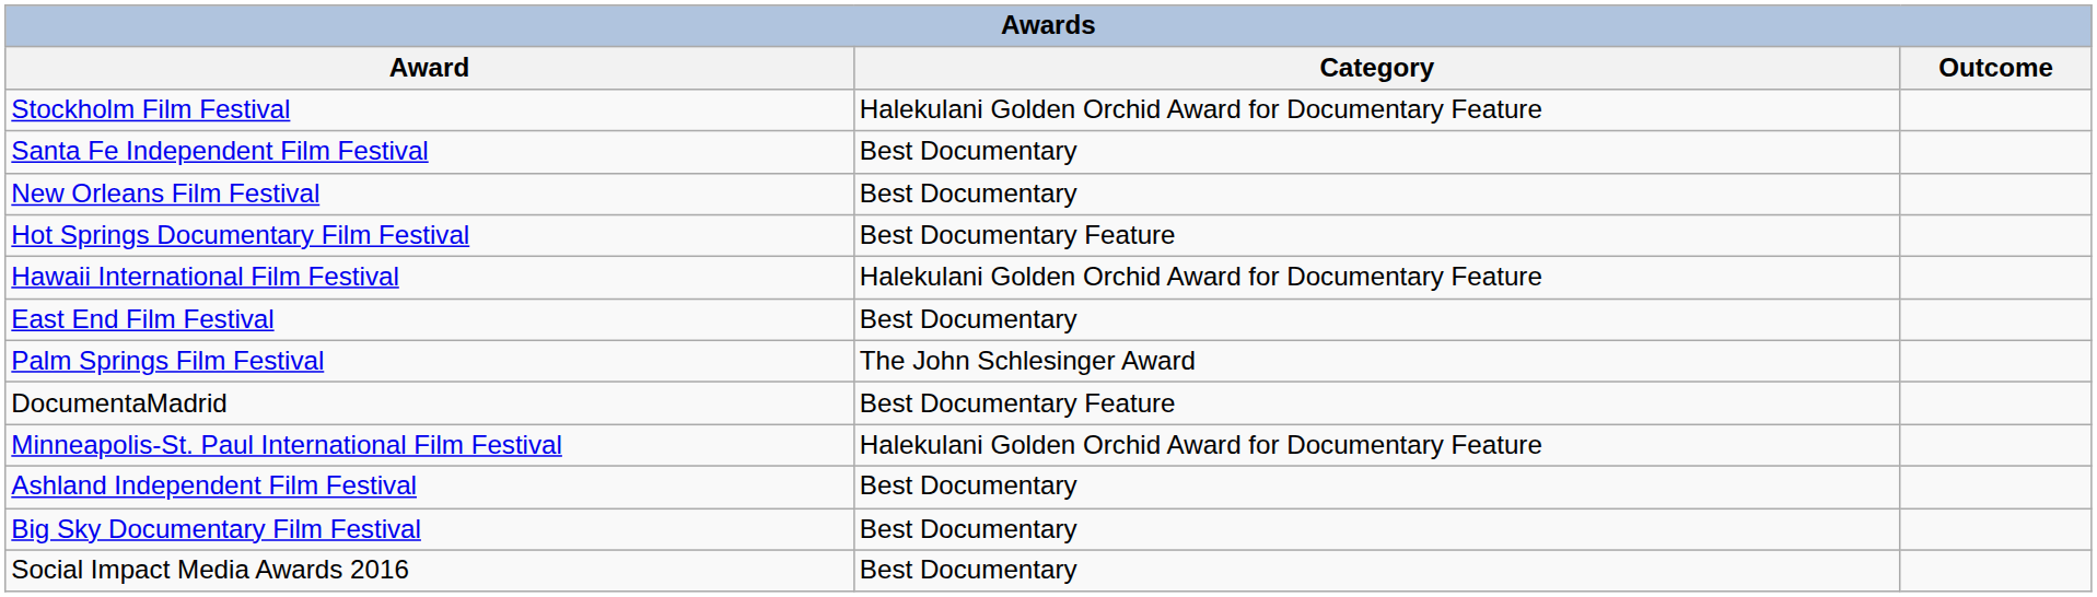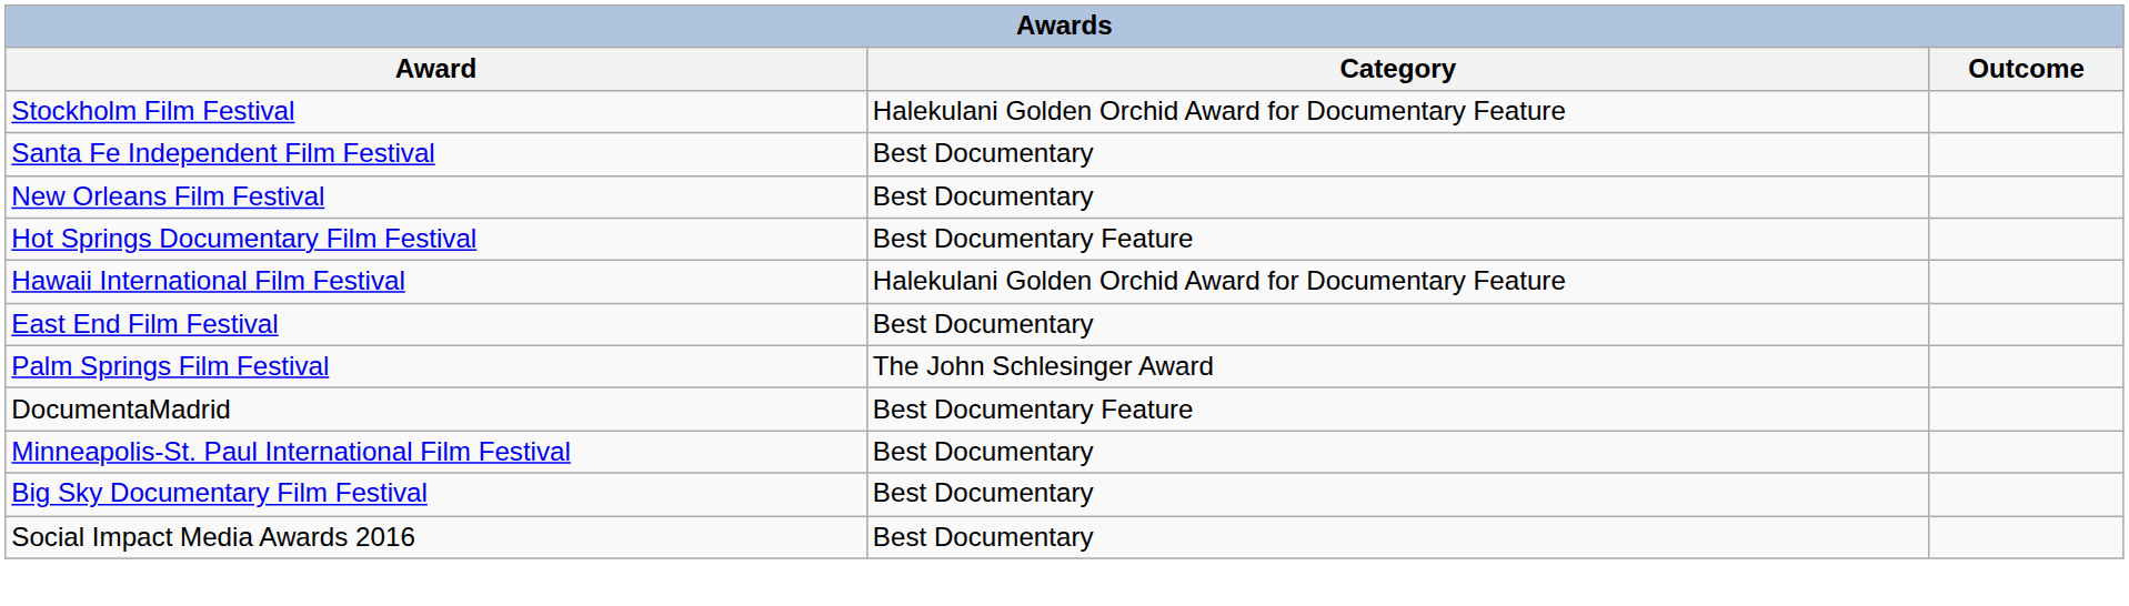 <table class="wikitable" width="100%">
 <tr style="background:#ccc; text-align:center;">
 <th colspan="3" style="background: LightSteelBlue;">Awards</th>
 </tr>
 <tr style="background:#ccc; text-align:center;">
 <th>Award</th>
 <th>Category</th>
 <th>Outcome</th>
 </tr>
 <tr>
 <td><a href='#'>Stockholm Film Festival</a></td>
 <td>Halekulani Golden Orchid Award for Documentary Feature</td>
 <td></td>
 </tr>
 <tr>
 <td><a href='#'>Santa Fe Independent Film Festival</a></td>
 <td>Best Documentary</td>
 <td></td>
 </tr>
 <tr>
 <td><a href='#'>New Orleans Film Festival</a></td>
 <td>Best Documentary</td>
 <td></td>
 </tr>
 <tr>
 <td><a href='#'>Hot Springs Documentary Film Festival</a></td>
 <td>Best Documentary Feature</td>
 <td></td>
 </tr>
 <tr>
 <td><a href='#'>Hawaii International Film Festival</a></td>
 <td>Halekulani Golden Orchid Award for Documentary Feature</td>
 <td></td>
 </tr>
 <tr>
 <td><a href='#'>East End Film Festival</a></td>
 <td>Best Documentary</td>
 <td></td>
 </tr>
 <tr>
 <td><a href='#'>Palm Springs Film Festival</a></td>
 <td>The John Schlesinger Award</td>
 <td></td>
 </tr>
 <tr>
 <td>DocumentaMadrid</td>
 <td>Best Documentary Feature</td>
 <td></td>
 </tr>
 <tr>
 <td><a href='#'>Minneapolis-St. Paul International Film Festival</a></td>
-<td>Halekulani Golden Orchid Award for Documentary Feature</td>
-<td></td>
-</tr>
-<tr>
-<td><a href='#'>Ashland Independent Film Festival</a></td>
 <td>Best Documentary</td>
 <td></td>
 </tr>
 <tr>
 <td><a href='#'>Big Sky Documentary Film Festival</a></td>
 <td>Best Documentary</td>
 <td></td>
 </tr>
 <tr>
 <td>Social Impact Media Awards 2016</td>
 <td>Best Documentary</td>
 <td></td>
 </tr>
 </table>
